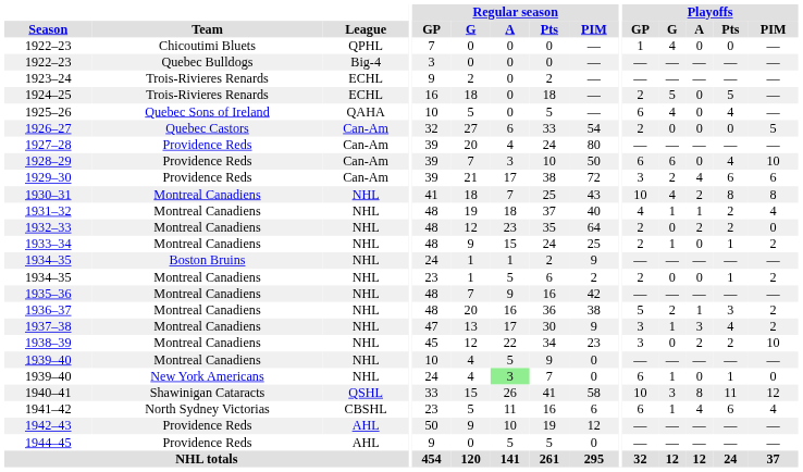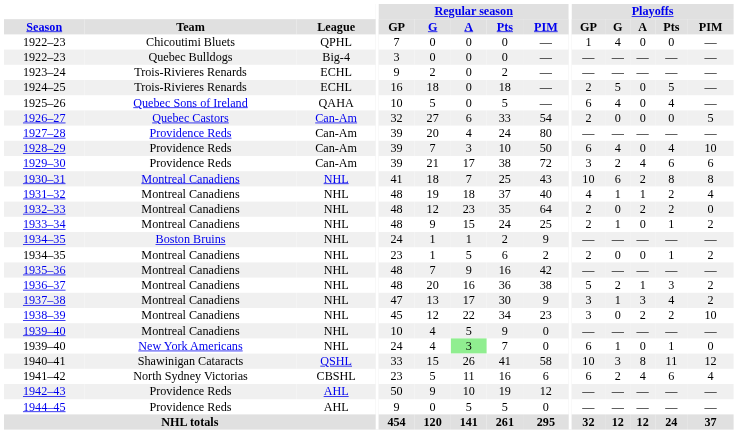 <table border="0" cellpadding="1" cellspacing="0" style="text-align:center; width:60em">
 <tr bgcolor="#e0e0e0">
 <th colspan="3" bgcolor="#ffffff"></th>
 <th rowspan="100" bgcolor="#ffffff"></th>
 <th colspan="5"><a href='#'>Regular season</a></th>
 <th rowspan="100" bgcolor="#ffffff"></th>
 <th colspan="5"><a href='#'>Playoffs</a></th>
 </tr>
 <tr bgcolor="#e0e0e0">
 <th><a href='#'>Season</a></th>
 <th>Team</th>
 <th>League</th>
 <th>GP</th>
 <th><a href='#'>G</a></th>
 <th><a href='#'>A</a></th>
 <th><a href='#'>Pts</a></th>
 <th><a href='#'>PIM</a></th>
 <th>GP</th>
 <th>G</th>
 <th>A</th>
 <th>Pts</th>
 <th>PIM</th>
 </tr>
 <tr>
 <td>1922–23</td>
 <td>Chicoutimi Bluets</td>
 <td>QPHL</td>
 <td>7</td>
 <td>0</td>
 <td>0</td>
 <td>0</td>
 <td>—</td>
 <td>1</td>
 <td>4</td>
 <td>0</td>
 <td>0</td>
 <td>—</td>
 </tr>
 <tr bgcolor="#f0f0f0">
 <td>1922–23</td>
 <td>Quebec Bulldogs</td>
 <td>Big-4</td>
 <td>3</td>
 <td>0</td>
 <td>0</td>
 <td>0</td>
 <td>—</td>
 <td>—</td>
 <td>—</td>
 <td>—</td>
 <td>—</td>
 <td>—</td>
 </tr>
 <tr>
 <td>1923–24</td>
 <td>Trois-Rivieres Renards</td>
 <td>ECHL</td>
 <td>9</td>
 <td>2</td>
 <td>0</td>
 <td>2</td>
 <td>—</td>
 <td>—</td>
 <td>—</td>
 <td>—</td>
 <td>—</td>
 <td>—</td>
 </tr>
 <tr bgcolor="#f0f0f0">
 <td>1924–25</td>
 <td>Trois-Rivieres Renards</td>
 <td>ECHL</td>
 <td>16</td>
 <td>18</td>
 <td>0</td>
 <td>18</td>
 <td>—</td>
 <td>2</td>
 <td>5</td>
 <td>0</td>
 <td>5</td>
 <td>—</td>
 </tr>
 <tr>
 <td>1925–26</td>
 <td><a href='#'>Quebec Sons of Ireland</a></td>
 <td>QAHA</td>
 <td>10</td>
 <td>5</td>
 <td>0</td>
 <td>5</td>
 <td>—</td>
 <td>6</td>
 <td>4</td>
 <td>0</td>
 <td>4</td>
 <td>—</td>
 </tr>
 <tr bgcolor="#f0f0f0">
 <td><a href='#'>1926–27</a></td>
 <td><a href='#'>Quebec Castors</a></td>
 <td><a href='#'>Can-Am</a></td>
 <td>32</td>
 <td>27</td>
 <td>6</td>
 <td>33</td>
 <td>54</td>
 <td>2</td>
 <td>0</td>
 <td>0</td>
 <td>0</td>
 <td>5</td>
 </tr>
 <tr>
 <td><a href='#'>1927–28</a></td>
 <td><a href='#'>Providence Reds</a></td>
 <td>Can-Am</td>
 <td>39</td>
 <td>20</td>
 <td>4</td>
 <td>24</td>
 <td>80</td>
 <td>—</td>
 <td>—</td>
 <td>—</td>
 <td>—</td>
 <td>—</td>
 </tr>
 <tr bgcolor="#f0f0f0">
 <td><a href='#'>1928–29</a></td>
 <td>Providence Reds</td>
 <td>Can-Am</td>
 <td>39</td>
 <td>7</td>
 <td>3</td>
 <td>10</td>
 <td>50</td>
 <td>6</td>
-<td>6</td>
+<td>4</td>
 <td>0</td>
 <td>4</td>
 <td>10</td>
 </tr>
 <tr>
 <td><a href='#'>1929–30</a></td>
 <td>Providence Reds</td>
 <td>Can-Am</td>
 <td>39</td>
 <td>21</td>
 <td>17</td>
 <td>38</td>
 <td>72</td>
 <td>3</td>
 <td>2</td>
 <td>4</td>
 <td>6</td>
 <td>6</td>
 </tr>
 <tr bgcolor="#f0f0f0">
 <td><a href='#'>1930–31</a></td>
 <td><a href='#'>Montreal Canadiens</a></td>
 <td><a href='#'>NHL</a></td>
 <td>41</td>
 <td>18</td>
 <td>7</td>
 <td>25</td>
 <td>43</td>
 <td>10</td>
-<td>4</td>
+<td>6</td>
 <td>2</td>
 <td>8</td>
 <td>8</td>
 </tr>
 <tr>
 <td><a href='#'>1931–32</a></td>
 <td>Montreal Canadiens</td>
 <td>NHL</td>
 <td>48</td>
 <td>19</td>
 <td>18</td>
 <td>37</td>
 <td>40</td>
 <td>4</td>
 <td>1</td>
 <td>1</td>
 <td>2</td>
 <td>4</td>
 </tr>
 <tr bgcolor="#f0f0f0">
 <td><a href='#'>1932–33</a></td>
 <td>Montreal Canadiens</td>
 <td>NHL</td>
 <td>48</td>
 <td>12</td>
 <td>23</td>
 <td>35</td>
 <td>64</td>
 <td>2</td>
 <td>0</td>
 <td>2</td>
 <td>2</td>
 <td>0</td>
 </tr>
 <tr>
 <td><a href='#'>1933–34</a></td>
 <td>Montreal Canadiens</td>
 <td>NHL</td>
 <td>48</td>
 <td>9</td>
 <td>15</td>
 <td>24</td>
 <td>25</td>
 <td>2</td>
 <td>1</td>
 <td>0</td>
 <td>1</td>
 <td>2</td>
 </tr>
 <tr bgcolor="#f0f0f0">
 <td><a href='#'>1934–35</a></td>
 <td><a href='#'>Boston Bruins</a></td>
 <td>NHL</td>
 <td>24</td>
 <td>1</td>
 <td>1</td>
 <td>2</td>
 <td>9</td>
 <td>—</td>
 <td>—</td>
 <td>—</td>
 <td>—</td>
 <td>—</td>
 </tr>
 <tr>
 <td>1934–35</td>
 <td>Montreal Canadiens</td>
 <td>NHL</td>
 <td>23</td>
 <td>1</td>
 <td>5</td>
 <td>6</td>
 <td>2</td>
 <td>2</td>
 <td>0</td>
 <td>0</td>
 <td>1</td>
 <td>2</td>
 </tr>
 <tr bgcolor="#f0f0f0">
 <td><a href='#'>1935–36</a></td>
 <td>Montreal Canadiens</td>
 <td>NHL</td>
 <td>48</td>
 <td>7</td>
 <td>9</td>
 <td>16</td>
 <td>42</td>
 <td>—</td>
 <td>—</td>
 <td>—</td>
 <td>—</td>
 <td>—</td>
 </tr>
 <tr>
 <td><a href='#'>1936–37</a></td>
 <td>Montreal Canadiens</td>
 <td>NHL</td>
 <td>48</td>
 <td>20</td>
 <td>16</td>
 <td>36</td>
 <td>38</td>
 <td>5</td>
 <td>2</td>
 <td>1</td>
 <td>3</td>
 <td>2</td>
 </tr>
 <tr bgcolor="#f0f0f0">
 <td><a href='#'>1937–38</a></td>
 <td>Montreal Canadiens</td>
 <td>NHL</td>
 <td>47</td>
 <td>13</td>
 <td>17</td>
 <td>30</td>
 <td>9</td>
 <td>3</td>
 <td>1</td>
 <td>3</td>
 <td>4</td>
 <td>2</td>
 </tr>
 <tr>
 <td><a href='#'>1938–39</a></td>
 <td>Montreal Canadiens</td>
 <td>NHL</td>
 <td>45</td>
 <td>12</td>
 <td>22</td>
 <td>34</td>
 <td>23</td>
 <td>3</td>
 <td>0</td>
 <td>2</td>
 <td>2</td>
 <td>10</td>
 </tr>
 <tr bgcolor="#f0f0f0">
 <td><a href='#'>1939–40</a></td>
 <td>Montreal Canadiens</td>
 <td>NHL</td>
 <td>10</td>
 <td>4</td>
 <td>5</td>
 <td>9</td>
 <td>0</td>
 <td>—</td>
 <td>—</td>
 <td>—</td>
 <td>—</td>
 <td>—</td>
 </tr>
 <tr>
 <td>1939–40</td>
 <td><a href='#'>New York Americans</a></td>
 <td>NHL</td>
 <td>24</td>
 <td>4</td>
 <td style="background: lightgreen;">3</td>
 <td>7</td>
 <td>0</td>
 <td>6</td>
 <td>1</td>
 <td>0</td>
 <td>1</td>
 <td>0</td>
 </tr>
 <tr bgcolor="#f0f0f0">
 <td>1940–41</td>
 <td>Shawinigan Cataracts</td>
 <td><a href='#'>QSHL</a></td>
 <td>33</td>
 <td>15</td>
 <td>26</td>
 <td>41</td>
 <td>58</td>
 <td>10</td>
 <td>3</td>
 <td>8</td>
 <td>11</td>
 <td>12</td>
 </tr>
 <tr>
 <td>1941–42</td>
 <td>North Sydney Victorias</td>
 <td>CBSHL</td>
 <td>23</td>
 <td>5</td>
 <td>11</td>
 <td>16</td>
 <td>6</td>
 <td>6</td>
-<td>1</td>
+<td>2</td>
 <td>4</td>
 <td>6</td>
 <td>4</td>
 </tr>
 <tr bgcolor="#f0f0f0">
 <td><a href='#'>1942–43</a></td>
 <td>Providence Reds</td>
 <td><a href='#'>AHL</a></td>
 <td>50</td>
 <td>9</td>
 <td>10</td>
 <td>19</td>
 <td>12</td>
 <td>—</td>
 <td>—</td>
 <td>—</td>
 <td>—</td>
 <td>—</td>
 </tr>
 <tr>
 <td><a href='#'>1944–45</a></td>
 <td>Providence Reds</td>
 <td>AHL</td>
 <td>9</td>
 <td>0</td>
 <td>5</td>
 <td>5</td>
 <td>0</td>
 <td>—</td>
 <td>—</td>
 <td>—</td>
 <td>—</td>
 <td>—</td>
 </tr>
 <tr bgcolor="#e0e0e0">
 <th colspan="3">NHL totals</th>
 <th>454</th>
 <th>120</th>
 <th>141</th>
 <th>261</th>
 <th>295</th>
 <th>32</th>
 <th>12</th>
 <th>12</th>
 <th>24</th>
 <th>37</th>
 </tr>
 </table>
